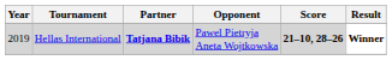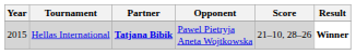 <table class="sortable wikitable" style="font-size: 90%;">
 <tr>
 <th>Year</th>
 <th>Tournament</th>
 <th>Partner</th>
 <th>Opponent</th>
 <th>Score</th>
 <th>Result</th>
 </tr>
 <tr>
 </tr>
 <tr style="background:#D5D5D5">
-<td align="center">2019</td>
+<td align="center">2015</td>
 <td align="left"><a href='#'>Hellas International</a></td>
 <td align="left"><strong> <a href='#'>Tatjana Bibik</a></strong></td>
 <td align="left"> <a href='#'>Pawel Pietryja</a> <br>  <a href='#'>Aneta Wojtkowska</a></td>
-<td align="left"><strong>21–10, 28–26</strong></td>
+<td align="left">21–10, 28–26</td>
 <td style="text-align:left; background:white"> <strong>Winner</strong></td>
 </tr>
 <tr>
 </tr>
 </table>
